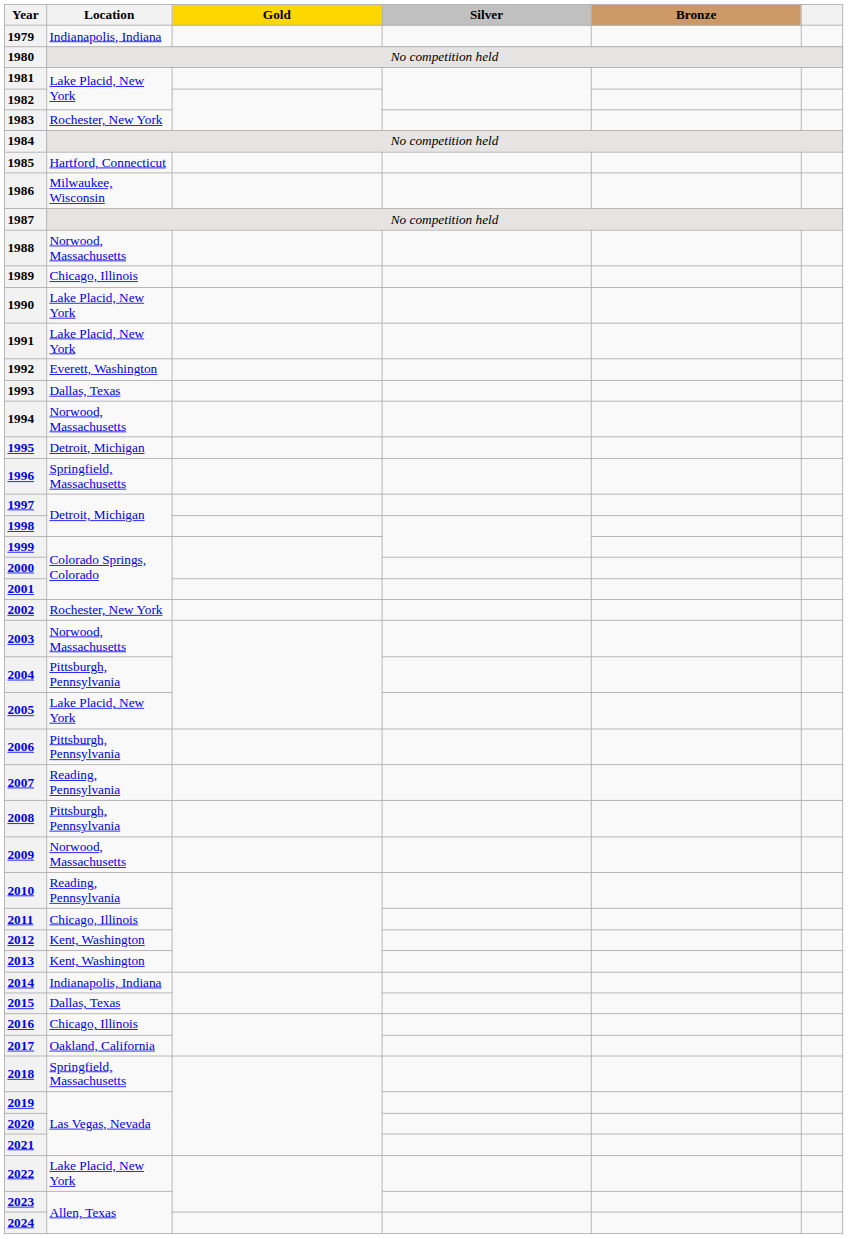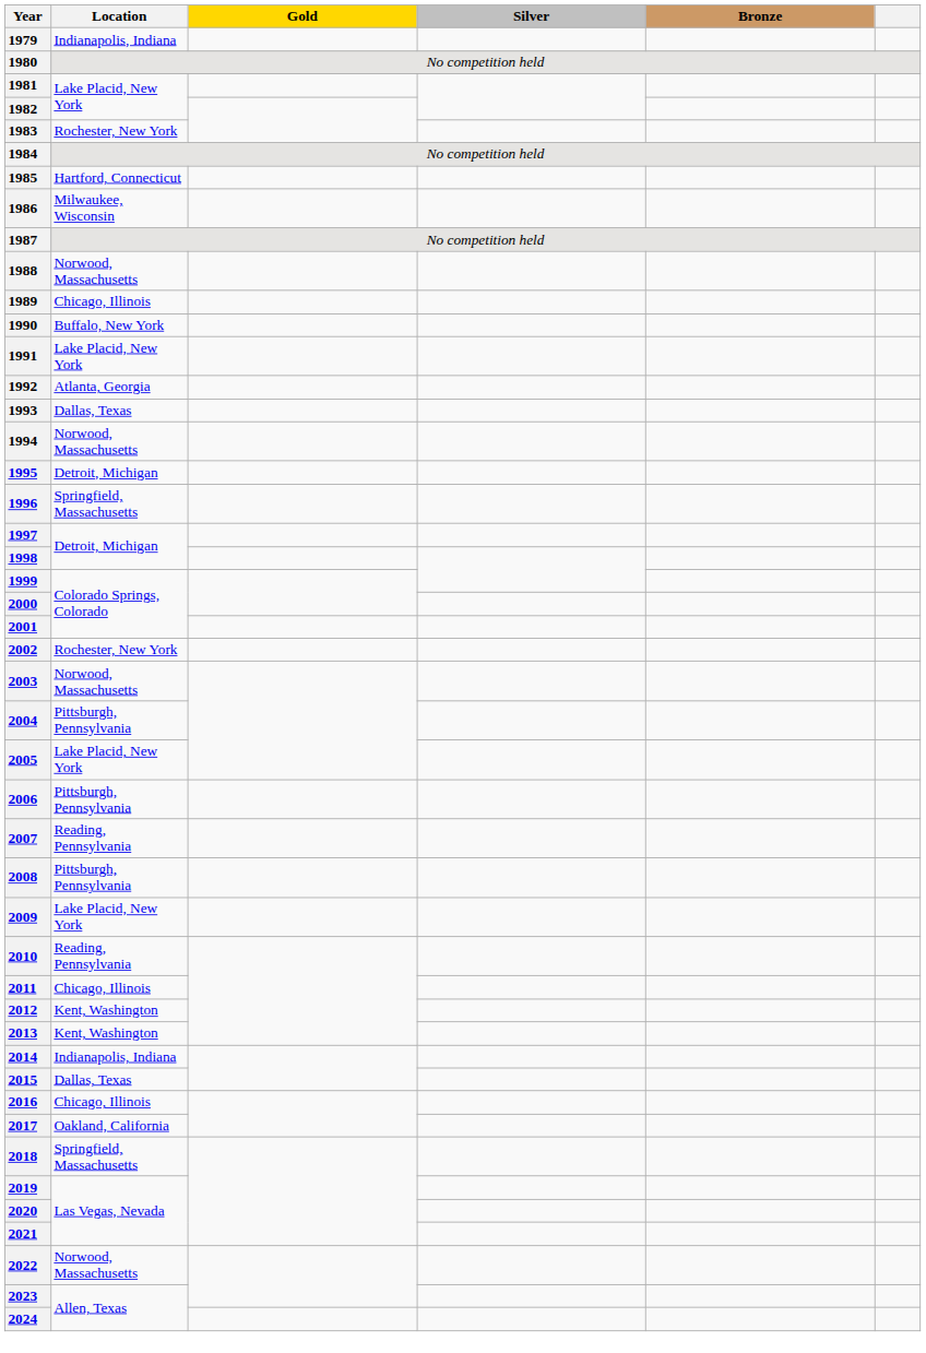 <table class="wikitable unsortable" style="text-align:left; width:80%">
 <tr>
 <th scope="col" style="text-align:center; width:5%">Year</th>
 <th scope="col" style="text-align:center; width:15%">Location</th>
 <th scope="col" style="text-align:center; width:25%; background:gold">Gold</th>
 <th scope="col" style="text-align:center; width:25%; background:silver">Silver</th>
 <th scope="col" style="text-align:center; width:25%; background:#c96">Bronze</th>
 <th scope="col" style="text-align:center; width:5%"></th>
 </tr>
 <tr>
 <th scope="row" style="text-align:left">1979</th>
 <td><a href='#'>Indianapolis, Indiana</a></td>
 <td></td>
 <td></td>
 <td></td>
 <td></td>
 </tr>
 <tr>
 <th scope="row" style="text-align:left">1980</th>
 <td colspan="5" bgcolor="e5e4e2" align="center"><em>No competition held</em></td>
 </tr>
 <tr>
 <th scope="row" style="text-align:left">1981</th>
 <td rowspan="2"><a href='#'>Lake Placid, New York</a></td>
 <td></td>
 <td rowspan="2"></td>
 <td></td>
 <td></td>
 </tr>
 <tr>
 <th scope="row" style="text-align:left">1982</th>
 <td rowspan="2"></td>
 <td></td>
 <td></td>
 </tr>
 <tr>
 <th scope="row" style="text-align:left">1983</th>
 <td><a href='#'>Rochester, New York</a></td>
 <td></td>
 <td></td>
 <td></td>
 </tr>
 <tr>
 <th scope="row" style="text-align:left">1984</th>
 <td colspan="5" bgcolor="e5e4e2" align="center"><em>No competition held</em></td>
 </tr>
 <tr>
 <th scope="row" style="text-align:left">1985</th>
 <td><a href='#'>Hartford, Connecticut</a></td>
 <td></td>
 <td></td>
 <td></td>
 <td></td>
 </tr>
 <tr>
 <th scope="row" style="text-align:left">1986</th>
 <td><a href='#'>Milwaukee, Wisconsin</a></td>
 <td></td>
 <td></td>
 <td></td>
 <td></td>
 </tr>
 <tr>
 <th scope="row" style="text-align:left">1987</th>
 <td colspan="5" bgcolor="e5e4e2" align="center"><em>No competition held</em></td>
 </tr>
 <tr>
 <th scope="row" style="text-align:left">1988</th>
 <td><a href='#'>Norwood, Massachusetts</a></td>
 <td></td>
 <td></td>
 <td></td>
 <td></td>
 </tr>
 <tr>
 <th scope="row" style="text-align:left">1989</th>
 <td><a href='#'>Chicago, Illinois</a></td>
 <td></td>
 <td></td>
 <td></td>
 <td></td>
 </tr>
 <tr>
 <th scope="row" style="text-align:left">1990</th>
-<td><a href='#'>Lake Placid, New York</a></td>
+<td><a href='#'>Buffalo, New York</a></td>
 <td></td>
 <td></td>
 <td></td>
 <td></td>
 </tr>
 <tr>
 <th scope="row" style="text-align:left">1991</th>
 <td><a href='#'>Lake Placid, New York</a></td>
 <td></td>
 <td></td>
 <td></td>
 <td></td>
 </tr>
 <tr>
 <th scope="row" style="text-align:left">1992</th>
-<td><a href='#'>Everett, Washington</a></td>
+<td><a href='#'>Atlanta, Georgia</a></td>
 <td></td>
 <td></td>
 <td></td>
 <td></td>
 </tr>
 <tr>
 <th scope="row" style="text-align:left">1993</th>
 <td><a href='#'>Dallas, Texas</a></td>
 <td></td>
 <td></td>
 <td></td>
 <td></td>
 </tr>
 <tr>
 <th scope="row" style="text-align:left">1994</th>
 <td><a href='#'>Norwood, Massachusetts</a></td>
 <td></td>
 <td></td>
 <td></td>
 <td></td>
 </tr>
 <tr>
 <th scope="row" style="text-align:left"><a href='#'>1995</a></th>
 <td><a href='#'>Detroit, Michigan</a></td>
 <td></td>
 <td></td>
 <td></td>
 <td></td>
 </tr>
 <tr>
 <th scope="row" style="text-align:left"><a href='#'>1996</a></th>
 <td><a href='#'>Springfield, Massachusetts</a></td>
 <td></td>
 <td></td>
 <td></td>
 <td></td>
 </tr>
 <tr>
 <th scope="row" style="text-align:left"><a href='#'>1997</a></th>
 <td rowspan="2"><a href='#'>Detroit, Michigan</a></td>
 <td></td>
 <td></td>
 <td></td>
 <td></td>
 </tr>
 <tr>
 <th scope="row" style="text-align:left"><a href='#'>1998</a></th>
 <td></td>
 <td rowspan="2"></td>
 <td></td>
 <td></td>
 </tr>
 <tr>
 <th scope="row" style="text-align:left"><a href='#'>1999</a></th>
 <td rowspan="3"><a href='#'>Colorado Springs, Colorado</a></td>
 <td rowspan="2"></td>
 <td></td>
 <td></td>
 </tr>
 <tr>
 <th scope="row" style="text-align:left"><a href='#'>2000</a></th>
 <td></td>
 <td></td>
 <td></td>
 </tr>
 <tr>
 <th scope="row" style="text-align:left"><a href='#'>2001</a></th>
 <td></td>
 <td></td>
 <td></td>
 <td></td>
 </tr>
 <tr>
 <th scope="row" style="text-align:left"><a href='#'>2002</a></th>
 <td><a href='#'>Rochester, New York</a></td>
 <td></td>
 <td></td>
 <td></td>
 <td></td>
 </tr>
 <tr>
 <th scope="row" style="text-align:left"><a href='#'>2003</a></th>
 <td><a href='#'>Norwood, Massachusetts</a></td>
 <td rowspan="3"></td>
 <td></td>
 <td></td>
 <td></td>
 </tr>
 <tr>
 <th scope="row" style="text-align:left"><a href='#'>2004</a></th>
 <td><a href='#'>Pittsburgh, Pennsylvania</a></td>
 <td></td>
 <td></td>
 <td></td>
 </tr>
 <tr>
 <th scope="row" style="text-align:left"><a href='#'>2005</a></th>
 <td><a href='#'>Lake Placid, New York</a></td>
 <td></td>
 <td></td>
 <td></td>
 </tr>
 <tr>
 <th scope="row" style="text-align:left"><a href='#'>2006</a></th>
 <td><a href='#'>Pittsburgh, Pennsylvania</a></td>
 <td></td>
 <td></td>
 <td></td>
 <td></td>
 </tr>
 <tr>
 <th scope="row" style="text-align:left"><a href='#'>2007</a></th>
 <td><a href='#'>Reading, Pennsylvania</a></td>
 <td></td>
 <td></td>
 <td></td>
 <td></td>
 </tr>
 <tr>
 <th scope="row" style="text-align:left"><a href='#'>2008</a></th>
 <td><a href='#'>Pittsburgh, Pennsylvania</a></td>
 <td></td>
 <td></td>
 <td></td>
 <td></td>
 </tr>
 <tr>
 <th scope="row" style="text-align:left"><a href='#'>2009</a></th>
-<td><a href='#'>Norwood, Massachusetts</a></td>
+<td><a href='#'>Lake Placid, New York</a></td>
 <td></td>
 <td></td>
 <td></td>
 <td></td>
 </tr>
 <tr>
 <th scope="row" style="text-align:left"><a href='#'>2010</a></th>
 <td><a href='#'>Reading, Pennsylvania</a></td>
 <td rowspan="4"></td>
 <td></td>
 <td></td>
 <td></td>
 </tr>
 <tr>
 <th scope="row" style="text-align:left"><a href='#'>2011</a></th>
 <td><a href='#'>Chicago, Illinois</a></td>
 <td></td>
 <td></td>
 <td></td>
 </tr>
 <tr>
 <th scope="row" style="text-align:left"><a href='#'>2012</a></th>
 <td><a href='#'>Kent, Washington</a></td>
 <td></td>
 <td></td>
 <td></td>
 </tr>
 <tr>
 <th scope="row" style="text-align:left"><a href='#'>2013</a></th>
 <td><a href='#'>Kent, Washington</a></td>
 <td></td>
 <td></td>
 <td></td>
 </tr>
 <tr>
 <th scope="row" style="text-align:left"><a href='#'>2014</a></th>
 <td><a href='#'>Indianapolis, Indiana</a></td>
 <td rowspan="2"></td>
 <td></td>
 <td></td>
 <td></td>
 </tr>
 <tr>
 <th scope="row" style="text-align:left"><a href='#'>2015</a></th>
 <td><a href='#'>Dallas, Texas</a></td>
 <td></td>
 <td></td>
 <td></td>
 </tr>
 <tr>
 <th scope="row" style="text-align:left"><a href='#'>2016</a></th>
 <td><a href='#'>Chicago, Illinois</a></td>
 <td rowspan="2"></td>
 <td></td>
 <td></td>
 <td></td>
 </tr>
 <tr>
 <th scope="row" style="text-align:left"><a href='#'>2017</a></th>
 <td><a href='#'>Oakland, California</a></td>
 <td></td>
 <td></td>
 <td></td>
 </tr>
 <tr>
 <th scope="row" style="text-align:left"><a href='#'>2018</a></th>
 <td><a href='#'>Springfield, Massachusetts</a></td>
 <td rowspan="4"></td>
 <td></td>
 <td></td>
 <td></td>
 </tr>
 <tr>
 <th scope="row" style="text-align:left"><a href='#'>2019</a></th>
 <td rowspan="3"><a href='#'>Las Vegas, Nevada</a></td>
 <td></td>
 <td></td>
 <td></td>
 </tr>
 <tr>
 <th scope="row" style="text-align:left"><a href='#'>2020</a></th>
 <td></td>
 <td></td>
 <td></td>
 </tr>
 <tr>
 <th scope="row" style="text-align:left"><a href='#'>2021</a></th>
 <td></td>
 <td></td>
 <td></td>
 </tr>
 <tr>
 <th scope="row" style="text-align:left"><a href='#'>2022</a></th>
-<td><a href='#'>Lake Placid, New York</a></td>
+<td><a href='#'>Norwood, Massachusetts</a></td>
 <td rowspan="2"></td>
 <td></td>
 <td></td>
 <td></td>
 </tr>
 <tr>
 <th scope="row" style="text-align:left"><a href='#'>2023</a></th>
 <td rowspan="2"><a href='#'>Allen, Texas</a></td>
 <td></td>
 <td></td>
 <td></td>
 </tr>
 <tr>
 <th scope="row" style="text-align:left"><a href='#'>2024</a></th>
 <td></td>
 <td></td>
 <td></td>
 <td></td>
 </tr>
 </table>
